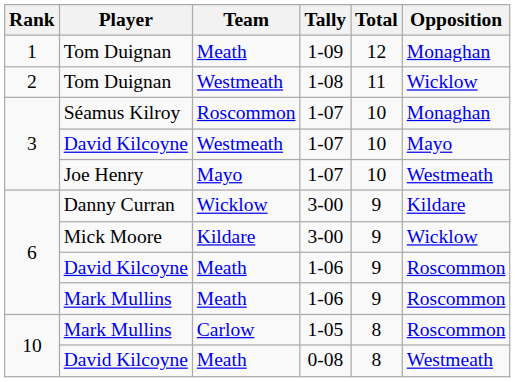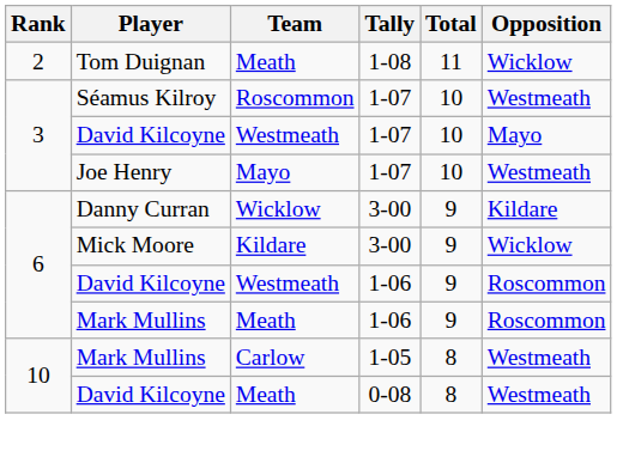 <table class="wikitable">
 <tr>
 <th>Rank</th>
 <th>Player</th>
 <th>Team</th>
 <th>Tally</th>
 <th>Total</th>
 <th>Opposition</th>
 </tr>
 <tr>
-<td rowspan="1" style="text-align:center;">1</td>
+<td rowspan="1" style="text-align:center;">2</td>
 <td>Tom Duignan</td>
 <td><a href='#'>Meath</a></td>
-<td align=center>1-09</td>
-<td align=center>12</td>
-<td><a href='#'>Monaghan</a></td>
-</tr>
-<tr>
-<td rowspan="1" style="text-align:center;">2</td>
-<td>Tom Duignan</td>
-<td><a href='#'>Westmeath</a></td>
 <td align=center>1-08</td>
 <td align=center>11</td>
 <td><a href='#'>Wicklow</a></td>
 </tr>
 <tr>
 <td rowspan="3" style="text-align:center;">3</td>
 <td>Séamus Kilroy</td>
 <td><a href='#'>Roscommon</a></td>
 <td align=center>1-07</td>
 <td align=center>10</td>
-<td><a href='#'>Monaghan</a></td>
+<td><a href='#'>Westmeath</a></td>
 </tr>
 <tr>
 <td><a href='#'>David Kilcoyne</a></td>
 <td><a href='#'>Westmeath</a></td>
 <td align=center>1-07</td>
 <td align=center>10</td>
 <td><a href='#'>Mayo</a></td>
 </tr>
 <tr>
 <td>Joe Henry</td>
 <td><a href='#'>Mayo</a></td>
 <td align=center>1-07</td>
 <td align=center>10</td>
 <td><a href='#'>Westmeath</a></td>
 </tr>
 <tr>
 <td rowspan="4" style="text-align:center;">6</td>
 <td>Danny Curran</td>
 <td><a href='#'>Wicklow</a></td>
 <td align=center>3-00</td>
 <td align=center>9</td>
 <td><a href='#'>Kildare</a></td>
 </tr>
 <tr>
 <td>Mick Moore</td>
 <td><a href='#'>Kildare</a></td>
 <td align=center>3-00</td>
 <td align=center>9</td>
 <td><a href='#'>Wicklow</a></td>
 </tr>
 <tr>
 <td><a href='#'>David Kilcoyne</a></td>
-<td><a href='#'>Meath</a></td>
+<td><a href='#'>Westmeath</a></td>
 <td align=center>1-06</td>
 <td align=center>9</td>
 <td><a href='#'>Roscommon</a></td>
 </tr>
 <tr>
 <td><a href='#'>Mark Mullins</a></td>
 <td><a href='#'>Meath</a></td>
 <td align=center>1-06</td>
 <td align=center>9</td>
 <td><a href='#'>Roscommon</a></td>
 </tr>
 <tr>
 <td rowspan="2" style="text-align:center;">10</td>
 <td><a href='#'>Mark Mullins</a></td>
 <td><a href='#'>Carlow</a></td>
 <td align=center>1-05</td>
 <td align=center>8</td>
-<td><a href='#'>Roscommon</a></td>
+<td><a href='#'>Westmeath</a></td>
 </tr>
 <tr>
 <td><a href='#'>David Kilcoyne</a></td>
 <td><a href='#'>Meath</a></td>
 <td align=center>0-08</td>
 <td align=center>8</td>
 <td><a href='#'>Westmeath</a></td>
 </tr>
 </table>
